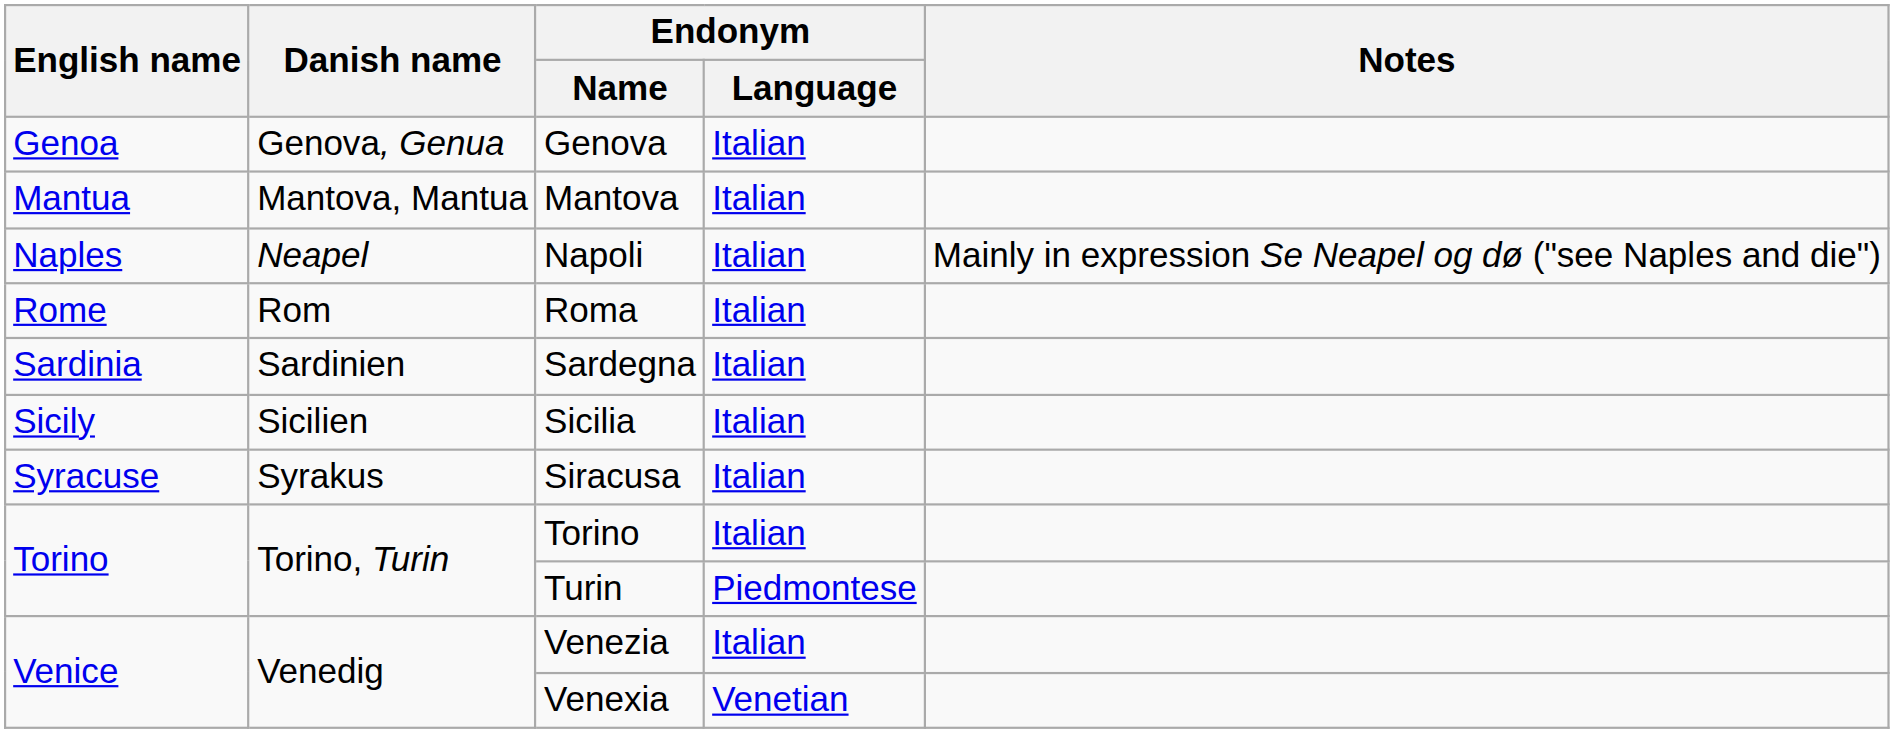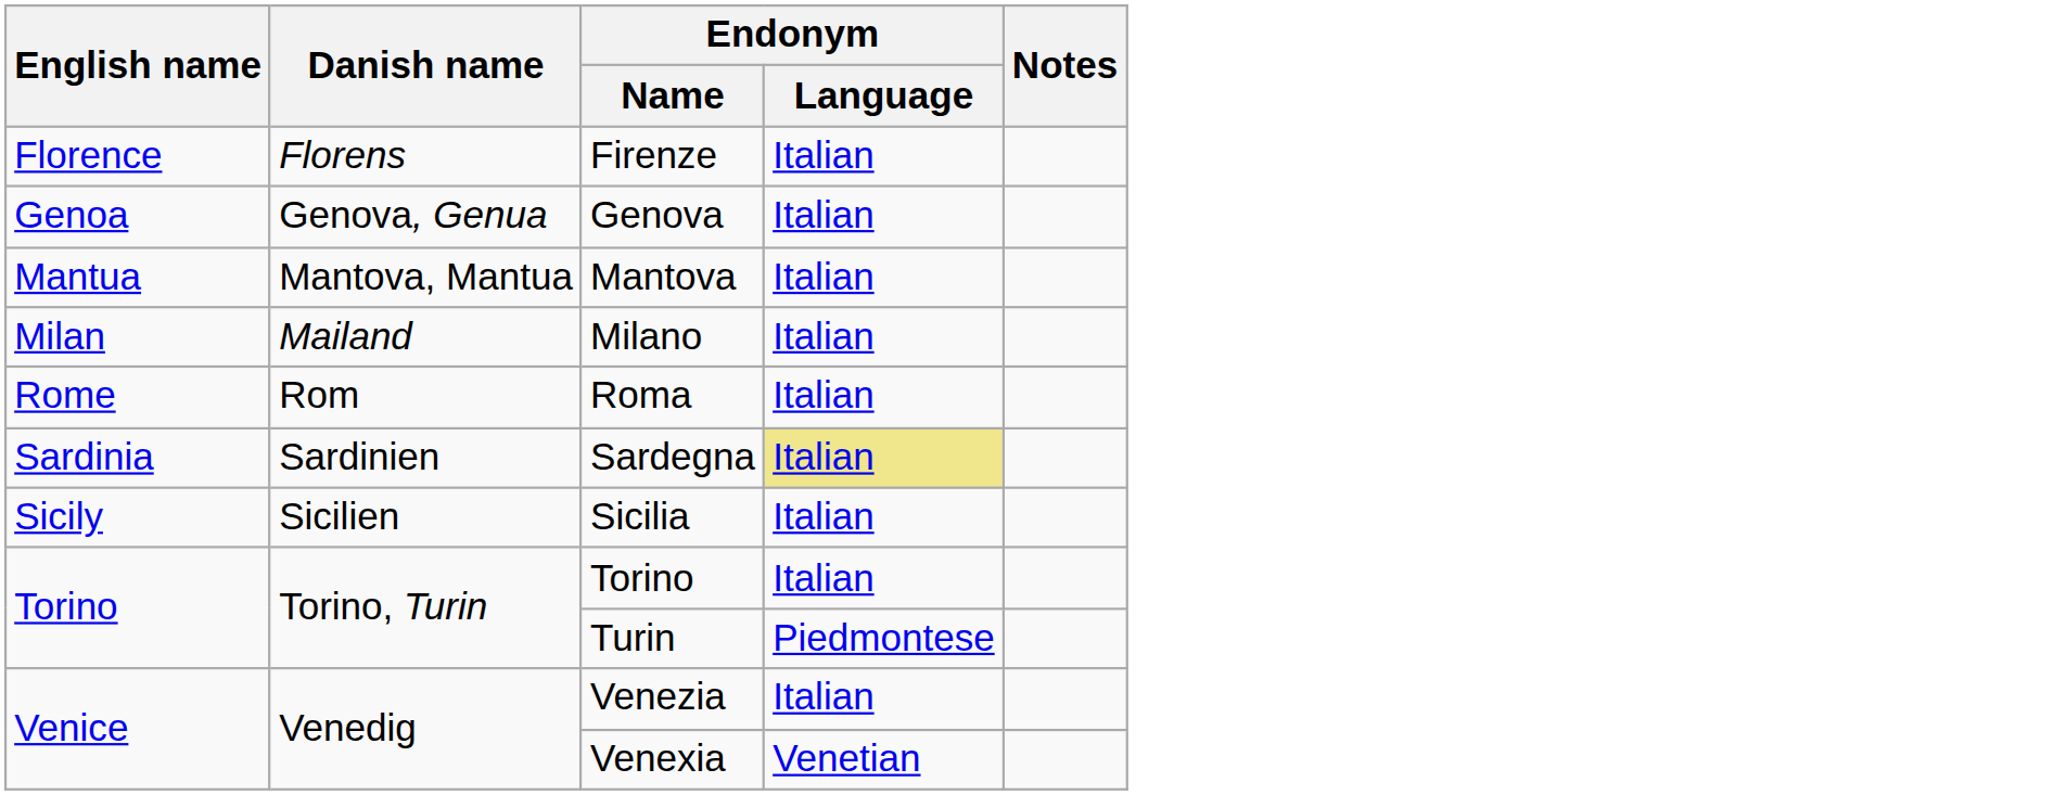 <table class="wikitable sortable mw-collapsible">
 <tr>
 <th rowspan="2">English name</th>
 <th rowspan="2">Danish name</th>
 <th colspan="2">Endonym</th>
 <th rowspan="2">Notes</th>
 </tr>
 <tr>
 <th>Name</th>
 <th>Language</th>
+</tr>
+<tr>
+<td><a href='#'>Florence</a></td>
+<td><em>Florens</em></td>
+<td>Firenze</td>
+<td><a href='#'>Italian</a></td>
+<td></td>
 </tr>
 <tr>
 <td><a href='#'>Genoa</a></td>
 <td>Genova<em>, Genua</em></td>
 <td>Genova</td>
 <td><a href='#'>Italian</a></td>
 <td></td>
 </tr>
 <tr>
 <td><a href='#'>Mantua</a></td>
 <td>Mantova, Mantua</td>
 <td>Mantova</td>
 <td><a href='#'>Italian</a></td>
 <td></td>
 </tr>
 <tr>
-<td><a href='#'>Naples</a></td>
-<td><em>Neapel</em></td>
-<td>Napoli</td>
+<td><a href='#'>Milan</a></td>
+<td><em>Mailand</em></td>
+<td>Milano</td>
 <td><a href='#'>Italian</a></td>
-<td>Mainly in expression <em>Se Neapel og dø</em> ("see Naples and die")</td>
+<td></td>
 </tr>
 <tr>
 <td><a href='#'>Rome</a></td>
 <td>Rom</td>
 <td>Roma</td>
 <td><a href='#'>Italian</a></td>
 <td></td>
 </tr>
 <tr>
 <td><a href='#'>Sardinia</a></td>
 <td>Sardinien</td>
 <td>Sardegna</td>
-<td><a href='#'>Italian</a></td>
+<td style="background: khaki;"><a href='#'>Italian</a></td>
 <td></td>
 </tr>
 <tr>
 <td><a href='#'>Sicily</a></td>
 <td>Sicilien</td>
 <td>Sicilia</td>
-<td><a href='#'>Italian</a></td>
-<td></td>
-</tr>
-<tr>
-<td><a href='#'>Syracuse</a></td>
-<td>Syrakus</td>
-<td>Siracusa</td>
 <td><a href='#'>Italian</a></td>
 <td></td>
 </tr>
 <tr>
 <td rowspan="2"><a href='#'>Torino</a></td>
 <td rowspan="2">Torino, <em>Turin</em></td>
 <td>Torino</td>
 <td><a href='#'>Italian</a></td>
 <td></td>
 </tr>
 <tr>
 <td>Turin</td>
 <td><a href='#'>Piedmontese</a></td>
 <td></td>
 </tr>
 <tr>
 <td rowspan="2"><a href='#'>Venice</a></td>
 <td rowspan="2">Venedig</td>
 <td>Venezia</td>
 <td><a href='#'>Italian</a></td>
 <td></td>
 </tr>
 <tr>
 <td>Venexia</td>
 <td><a href='#'>Venetian</a></td>
 <td></td>
 </tr>
 </table>
